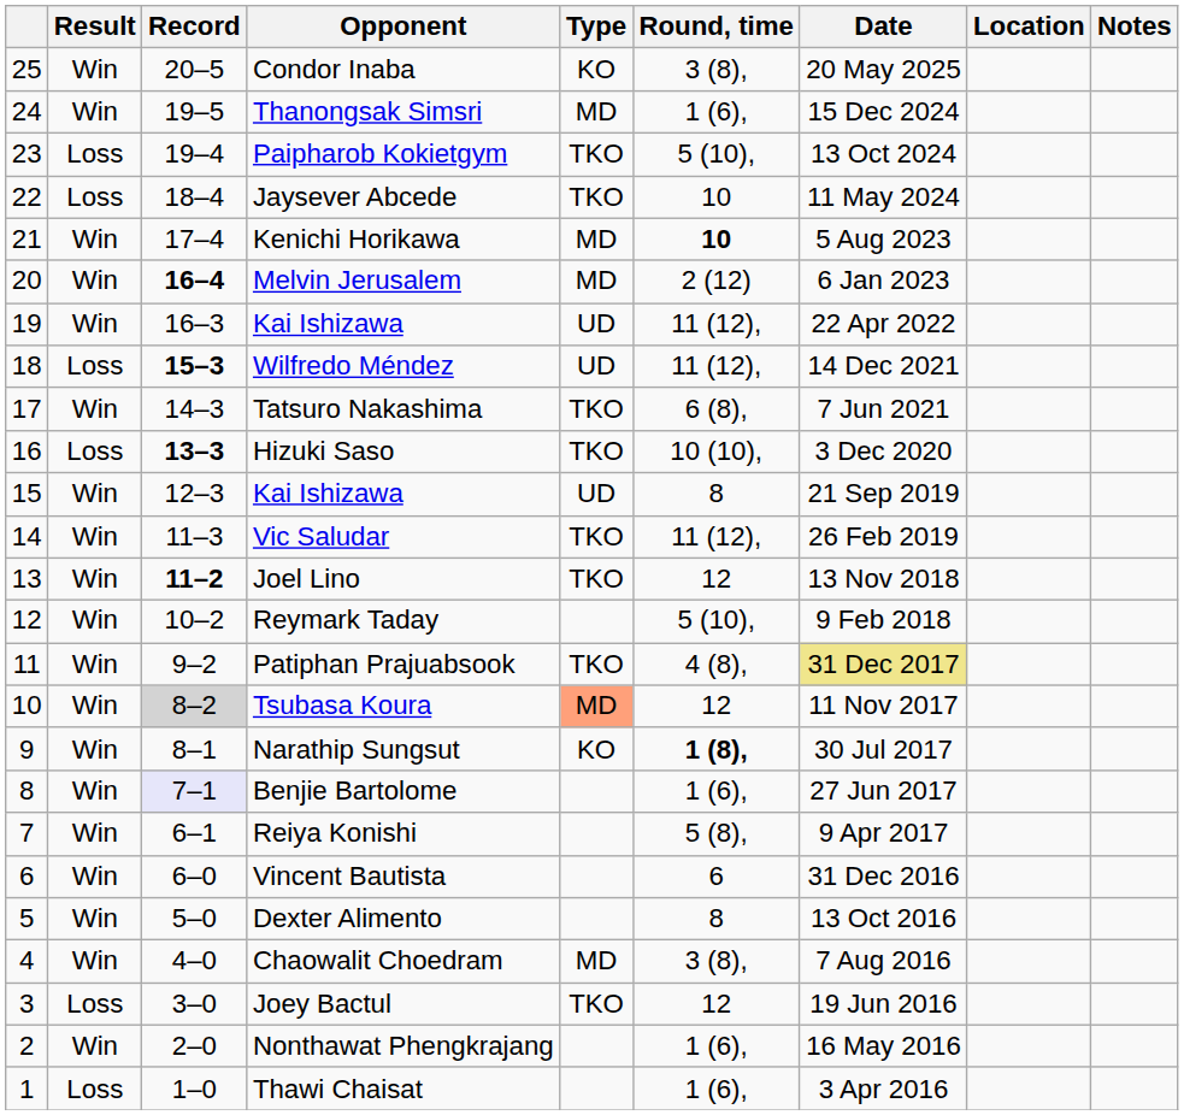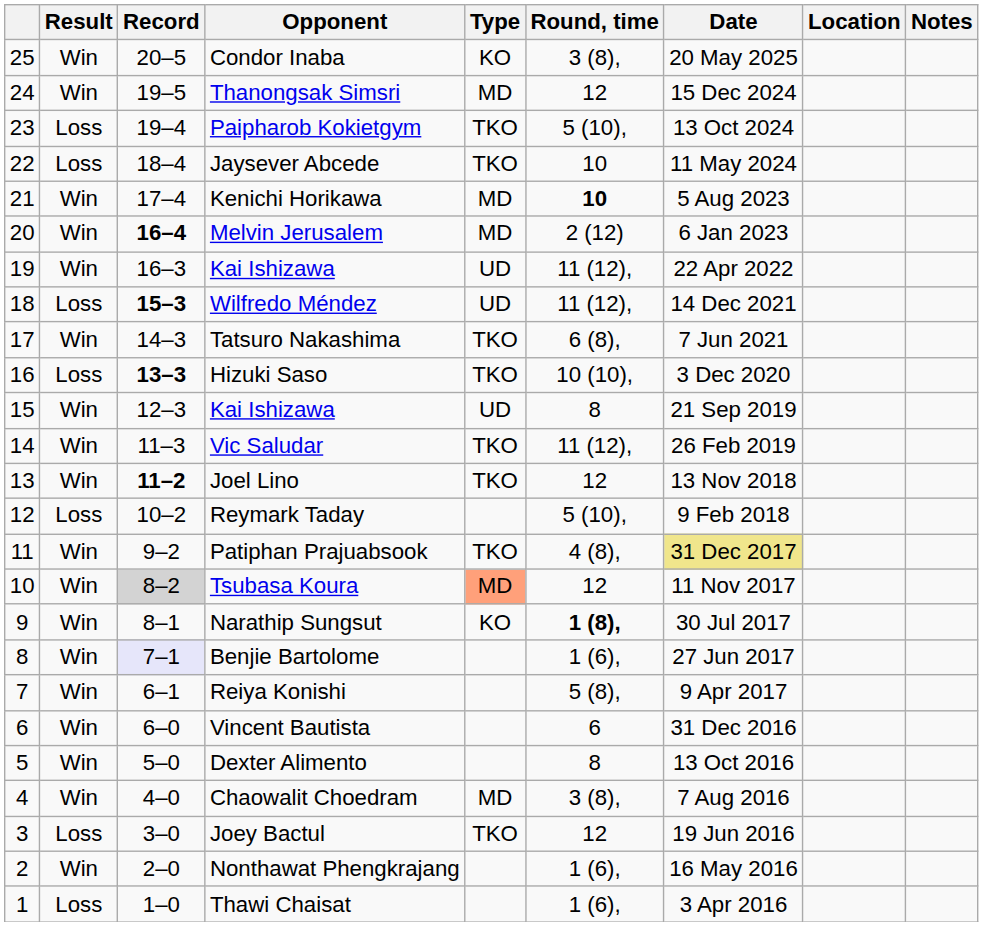 <table class="wikitable" style="text-align:center">
 <tr>
 <th></th>
 <th>Result</th>
 <th>Record</th>
 <th>Opponent</th>
 <th>Type</th>
 <th>Round, time</th>
 <th>Date</th>
 <th>Location</th>
 <th>Notes</th>
 </tr>
 <tr>
 <td>25</td>
 <td>Win</td>
 <td>20–5</td>
 <td align="left">Condor Inaba</td>
 <td>KO</td>
 <td>3 (8), </td>
 <td>20 May 2025</td>
 <td align="left"></td>
 <td align="left"></td>
 </tr>
 <tr>
 <td>24</td>
 <td>Win</td>
 <td>19–5</td>
 <td align=left><a href='#'>Thanongsak Simsri</a></td>
 <td>MD</td>
-<td>1 (6), </td>
+<td>12</td>
 <td>15 Dec 2024</td>
 <td align=left></td>
 <td align=left></td>
 </tr>
 <tr>
 <td>23</td>
 <td>Loss</td>
 <td>19–4</td>
 <td align=left><a href='#'>Paipharob Kokietgym</a></td>
 <td>TKO</td>
 <td>5 (10), </td>
 <td>13 Oct 2024</td>
 <td align=left></td>
 <td></td>
 </tr>
 <tr>
 <td>22</td>
 <td>Loss</td>
 <td>18–4</td>
 <td align=left>Jaysever Abcede</td>
 <td>TKO</td>
 <td>10</td>
 <td>11 May 2024</td>
 <td align=left></td>
 <td></td>
 </tr>
 <tr>
 <td>21</td>
 <td>Win</td>
 <td>17–4</td>
 <td align=left>Kenichi Horikawa</td>
 <td>MD</td>
 <td><strong>10</strong></td>
 <td>5 Aug 2023</td>
 <td align=left></td>
 <td></td>
 </tr>
 <tr>
 <td>20</td>
 <td>Win</td>
 <td><strong>16–4</strong></td>
 <td align=left><a href='#'>Melvin Jerusalem</a></td>
 <td>MD</td>
 <td>2 (12) </td>
 <td>6 Jan 2023</td>
 <td align=left></td>
 <td align=left></td>
 </tr>
 <tr>
 <td>19</td>
 <td>Win</td>
 <td>16–3</td>
 <td align=left><a href='#'>Kai Ishizawa</a></td>
 <td>UD</td>
 <td>11 (12), </td>
 <td>22 Apr 2022</td>
 <td align=left></td>
 <td align=left></td>
 </tr>
 <tr>
 <td>18</td>
 <td>Loss</td>
 <td><strong>15–3</strong></td>
 <td align=left><a href='#'>Wilfredo Méndez</a></td>
 <td>UD</td>
 <td>11 (12), </td>
 <td>14 Dec 2021</td>
 <td align=left></td>
 <td align=left></td>
 </tr>
 <tr>
 <td>17</td>
 <td>Win</td>
 <td>14–3</td>
 <td align=left>Tatsuro Nakashima</td>
 <td>TKO</td>
 <td>6 (8), </td>
 <td>7 Jun 2021</td>
 <td align=left></td>
 <td align=left></td>
 </tr>
 <tr>
 <td>16</td>
 <td>Loss</td>
 <td><strong>13–3</strong></td>
 <td align=left>Hizuki Saso</td>
 <td>TKO</td>
 <td>10 (10), </td>
 <td>3 Dec 2020</td>
 <td align=left></td>
 <td align=left></td>
 </tr>
 <tr>
 <td>15</td>
 <td>Win</td>
 <td>12–3</td>
 <td align=left><a href='#'>Kai Ishizawa</a></td>
 <td>UD</td>
 <td>8</td>
 <td>21 Sep 2019</td>
 <td align=left></td>
 <td align=left></td>
 </tr>
 <tr>
 <td>14</td>
 <td>Win</td>
 <td>11–3</td>
 <td align=left><a href='#'>Vic Saludar</a></td>
 <td>TKO</td>
 <td>11 (12), </td>
 <td>26 Feb 2019</td>
 <td align=left></td>
 <td align=left></td>
 </tr>
 <tr>
 <td>13</td>
 <td>Win</td>
 <td><strong>11–2</strong></td>
 <td align=left>Joel Lino</td>
 <td>TKO</td>
 <td>12</td>
 <td>13 Nov 2018</td>
 <td align=left></td>
 <td align=left></td>
 </tr>
 <tr>
 <td>12</td>
-<td>Win</td>
+<td>Loss</td>
 <td>10–2</td>
 <td align=left>Reymark Taday</td>
 <td></td>
 <td>5 (10), </td>
 <td>9 Feb 2018</td>
 <td align=left></td>
 <td align=left></td>
 </tr>
 <tr>
 <td>11</td>
 <td>Win</td>
 <td>9–2</td>
 <td align=left>Patiphan Prajuabsook</td>
 <td>TKO</td>
 <td>4 (8), </td>
 <td style="background: khaki;">31 Dec 2017</td>
 <td align=left></td>
 <td align=left></td>
 </tr>
 <tr>
 <td>10</td>
 <td>Win</td>
 <td style="background: lightgrey;">8–2</td>
 <td align=left><a href='#'>Tsubasa Koura</a></td>
 <td style="background: lightsalmon;">MD</td>
 <td>12</td>
 <td>11 Nov 2017</td>
 <td align=left></td>
 <td align=left></td>
 </tr>
 <tr>
 <td>9</td>
 <td>Win</td>
 <td>8–1</td>
 <td align=left>Narathip Sungsut</td>
 <td>KO</td>
 <td><strong>1 (8), </strong></td>
 <td>30 Jul 2017</td>
 <td align=left></td>
 <td align=left></td>
 </tr>
 <tr>
 <td>8</td>
 <td>Win</td>
 <td style="background: lavender;">7–1</td>
 <td align=left>Benjie Bartolome</td>
 <td></td>
 <td>1 (6), </td>
 <td>27 Jun 2017</td>
 <td align=left></td>
 <td align=left></td>
 </tr>
 <tr>
 <td>7</td>
 <td>Win</td>
 <td>6–1</td>
 <td align=left>Reiya Konishi</td>
 <td></td>
 <td>5 (8), </td>
 <td>9 Apr 2017</td>
 <td align=left></td>
 <td align=left></td>
 </tr>
 <tr>
 <td>6</td>
 <td>Win</td>
 <td>6–0</td>
 <td align=left>Vincent Bautista</td>
 <td></td>
 <td>6</td>
 <td>31 Dec 2016</td>
 <td align=left></td>
 <td align=left></td>
 </tr>
 <tr>
 <td>5</td>
 <td>Win</td>
 <td>5–0</td>
 <td align=left>Dexter Alimento</td>
 <td></td>
 <td>8</td>
 <td>13 Oct 2016</td>
 <td align=left></td>
 <td align=left></td>
 </tr>
 <tr>
 <td>4</td>
 <td>Win</td>
 <td>4–0</td>
 <td align=left>Chaowalit Choedram</td>
 <td>MD</td>
 <td>3 (8), </td>
 <td>7 Aug 2016</td>
 <td align=left></td>
 <td align=left></td>
 </tr>
 <tr>
 <td>3</td>
 <td>Loss</td>
 <td>3–0</td>
 <td align=left>Joey Bactul</td>
 <td>TKO</td>
 <td>12</td>
 <td>19 Jun 2016</td>
 <td align=left></td>
 <td align=left></td>
 </tr>
 <tr>
 <td>2</td>
 <td>Win</td>
 <td>2–0</td>
 <td align=left>Nonthawat Phengkrajang</td>
 <td></td>
 <td>1 (6), </td>
 <td>16 May 2016</td>
 <td align=left></td>
 <td align=left></td>
 </tr>
 <tr>
 <td>1</td>
 <td>Loss</td>
 <td>1–0</td>
 <td align=left>Thawi Chaisat</td>
 <td></td>
 <td>1 (6), </td>
 <td>3 Apr 2016</td>
 <td align=left></td>
 <td align=left></td>
 </tr>
 </table>
